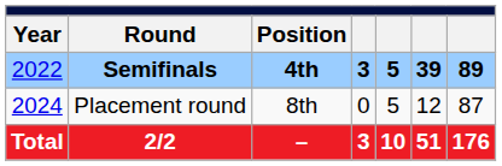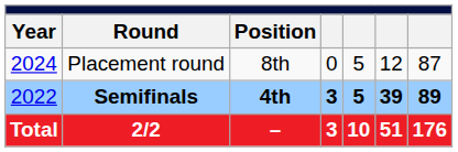 <table class="wikitable" style="text-align: center;">
 <tr>
 <th style="background:#020F43;" colspan="7"><a href='#'></a></th>
 </tr>
 <tr>
 <th>Year</th>
 <th>Round</th>
 <th>Position</th>
 <th></th>
 <th></th>
 <th></th>
 <th></th>
 </tr>
+<tr>
+<td> <a href='#'>2024</a></td>
+<td>Placement round</td>
+<td>8th</td>
+<td>0</td>
+<td>5</td>
+<td>12</td>
+<td>87</td>
+</tr>
 <tr style="background:#9ACDFF;">
 <td> <a href='#'>2022</a></td>
 <td><strong>Semifinals</strong></td>
 <td><strong>4th</strong></td>
 <td><strong>3</strong></td>
 <td><strong>5</strong></td>
 <td><strong>39</strong></td>
 <td><strong>89</strong></td>
-</tr>
-<tr>
-<td> <a href='#'>2024</a></td>
-<td>Placement round</td>
-<td>8th</td>
-<td>0</td>
-<td>5</td>
-<td>12</td>
-<td>87</td>
 </tr>
 <tr>
 <th style="color:white; background:#EE1C25;">Total</th>
 <th style="color:white; background:#EE1C25;">2/2</th>
 <th style="color:white; background:#EE1C25;">–</th>
 <th style="color:white; background:#EE1C25;">3</th>
 <th style="color:white; background:#EE1C25;">10</th>
 <th style="color:white; background:#EE1C25;">51</th>
 <th style="color:white; background:#EE1C25;">176</th>
 </tr>
 </table>
